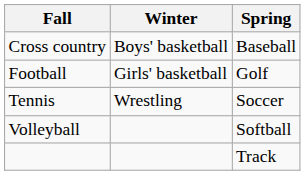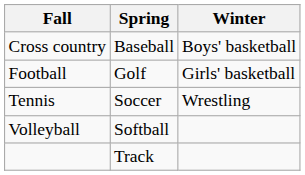 <table class="wikitable">
 <tr>
 <th>Fall</th>
+<th>Spring</th>
 <th>Winter</th>
-<th>Spring</th>
 </tr>
 <tr>
 <td>Cross country</td>
+<td>Baseball</td>
 <td>Boys' basketball</td>
-<td>Baseball</td>
 </tr>
 <tr>
 <td>Football</td>
+<td>Golf</td>
 <td>Girls' basketball</td>
-<td>Golf</td>
 </tr>
 <tr>
 <td>Tennis</td>
+<td>Soccer</td>
 <td>Wrestling</td>
-<td>Soccer</td>
 </tr>
 <tr>
 <td>Volleyball</td>
+<td>Softball</td>
 <td> </td>
-<td>Softball</td>
 </tr>
 <tr>
 <td> </td>
+<td>Track</td>
 <td> </td>
-<td>Track</td>
 </tr>
 </table>
